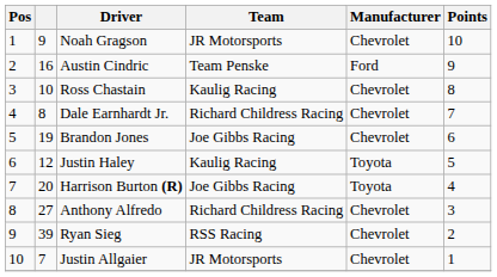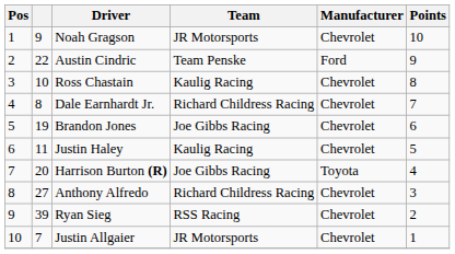 <table class="wikitable" style="font-size:98%">
 <tr>
 <th>Pos</th>
 <th></th>
 <th>Driver</th>
 <th>Team</th>
 <th>Manufacturer</th>
 <th>Points</th>
 </tr>
 <tr>
 <td>1</td>
 <td>9</td>
 <td>Noah Gragson</td>
 <td>JR Motorsports</td>
 <td>Chevrolet</td>
 <td>10</td>
 </tr>
 <tr>
 <td>2</td>
-<td>16</td>
+<td>22</td>
 <td>Austin Cindric</td>
 <td>Team Penske</td>
 <td>Ford</td>
 <td>9</td>
 </tr>
 <tr>
 <td>3</td>
 <td>10</td>
 <td>Ross Chastain</td>
 <td>Kaulig Racing</td>
 <td>Chevrolet</td>
 <td>8</td>
 </tr>
 <tr>
 <td>4</td>
 <td>8</td>
 <td>Dale Earnhardt Jr.</td>
 <td>Richard Childress Racing</td>
 <td>Chevrolet</td>
 <td>7</td>
 </tr>
 <tr>
 <td>5</td>
 <td>19</td>
 <td>Brandon Jones</td>
 <td>Joe Gibbs Racing</td>
 <td>Chevrolet</td>
 <td>6</td>
 </tr>
 <tr>
 <td>6</td>
-<td>12</td>
+<td>11</td>
 <td>Justin Haley</td>
 <td>Kaulig Racing</td>
-<td>Toyota</td>
+<td>Chevrolet</td>
 <td>5</td>
 </tr>
 <tr>
 <td>7</td>
 <td>20</td>
 <td>Harrison Burton <strong>(R)</strong></td>
 <td>Joe Gibbs Racing</td>
 <td>Toyota</td>
 <td>4</td>
 </tr>
 <tr>
 <td>8</td>
 <td>27</td>
 <td>Anthony Alfredo</td>
 <td>Richard Childress Racing</td>
 <td>Chevrolet</td>
 <td>3</td>
 </tr>
 <tr>
 <td>9</td>
 <td>39</td>
 <td>Ryan Sieg</td>
 <td>RSS Racing</td>
 <td>Chevrolet</td>
 <td>2</td>
 </tr>
 <tr>
 <td>10</td>
 <td>7</td>
 <td>Justin Allgaier</td>
 <td>JR Motorsports</td>
 <td>Chevrolet</td>
 <td>1</td>
 </tr>
 <tr>
 </tr>
 </table>
